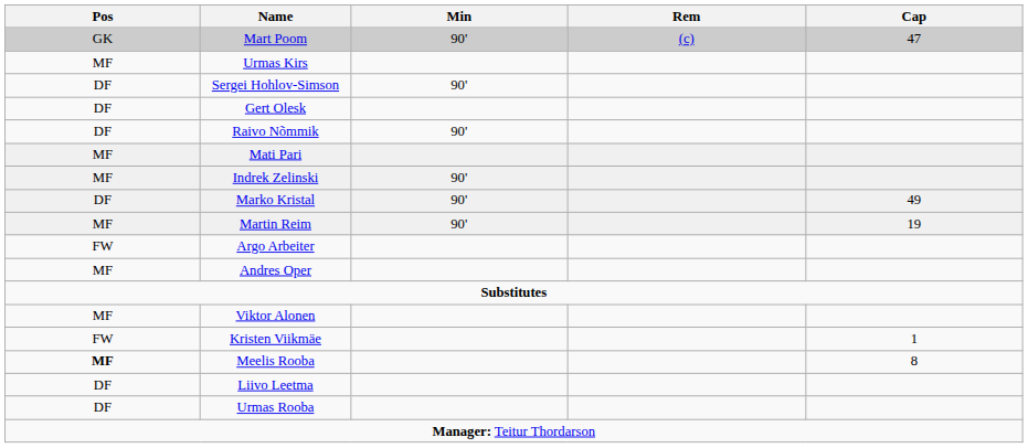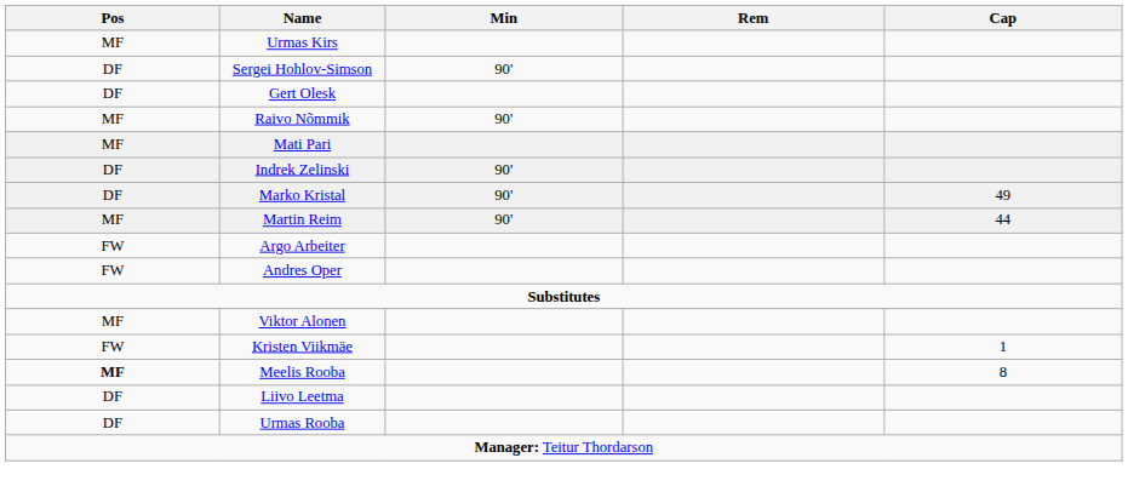 <table class="wikitable collapsible collapsed" align="center" style="font-size:85%; text-align:center;" width="50%">
 <tr>
 <th>Pos</th>
 <th width=140>Name</th>
 <th>Min</th>
 <th>Rem</th>
 <th>Cap</th>
-</tr>
-<tr bgcolor="cccccc">
-<td>GK</td>
-<td><a href='#'>Mart Poom</a></td>
-<td>90'</td>
-<td><a href='#'>(c)</a></td>
-<td>47</td>
 </tr>
 <tr>
 <td>MF</td>
 <td><a href='#'>Urmas Kirs</a></td>
 <td></td>
 <td></td>
 <td></td>
 </tr>
 <tr>
 <td>DF</td>
 <td><a href='#'>Sergei Hohlov-Simson</a></td>
 <td>90'</td>
 <td></td>
 <td></td>
 </tr>
 <tr>
 <td>DF</td>
 <td><a href='#'>Gert Olesk</a></td>
 <td></td>
 <td></td>
 <td></td>
 </tr>
 <tr>
-<td>DF</td>
+<td>MF</td>
 <td><a href='#'>Raivo Nõmmik</a></td>
 <td>90'</td>
 <td></td>
 <td></td>
 </tr>
 <tr bgcolor="#F0F0F0">
 <td>MF</td>
 <td><a href='#'>Mati Pari</a></td>
 <td></td>
 <td></td>
 <td></td>
 </tr>
 <tr bgcolor="#F0F0F0">
-<td>MF</td>
+<td>DF</td>
 <td><a href='#'>Indrek Zelinski</a></td>
 <td>90'</td>
 <td></td>
 <td></td>
 </tr>
 <tr bgcolor="#F0F0F0">
 <td>DF</td>
 <td><a href='#'>Marko Kristal</a></td>
 <td>90'</td>
 <td></td>
 <td>49</td>
 </tr>
 <tr bgcolor="#F0F0F0">
 <td>MF</td>
 <td><a href='#'>Martin Reim</a></td>
 <td>90'</td>
 <td></td>
-<td>19</td>
+<td>44</td>
 </tr>
 <tr>
 <td>FW</td>
 <td><a href='#'>Argo Arbeiter</a></td>
 <td></td>
 <td></td>
 <td></td>
 </tr>
 <tr>
-<td>MF</td>
+<td>FW</td>
 <td><a href='#'>Andres Oper</a></td>
 <td></td>
 <td></td>
 <td></td>
 </tr>
 <tr>
 <td colspan=5 align=center><strong>Substitutes</strong></td>
 </tr>
 <tr>
 <td>MF</td>
 <td><a href='#'>Viktor Alonen</a></td>
 <td></td>
 <td></td>
 <td></td>
 </tr>
 <tr>
 <td>FW</td>
 <td><a href='#'>Kristen Viikmäe</a></td>
 <td></td>
 <td></td>
 <td>1</td>
 </tr>
 <tr>
 <td><strong>MF</strong></td>
 <td><a href='#'>Meelis Rooba</a></td>
 <td></td>
 <td></td>
 <td>8</td>
 </tr>
 <tr>
 <td>DF</td>
 <td><a href='#'>Liivo Leetma</a></td>
 <td></td>
 <td></td>
 <td></td>
 </tr>
 <tr>
 <td>DF</td>
 <td><a href='#'>Urmas Rooba</a></td>
 <td></td>
 <td></td>
 <td></td>
 </tr>
 <tr>
 <td colspan=5 align=center><strong>Manager:</strong>  <a href='#'>Teitur Thordarson</a></td>
 </tr>
 </table>
